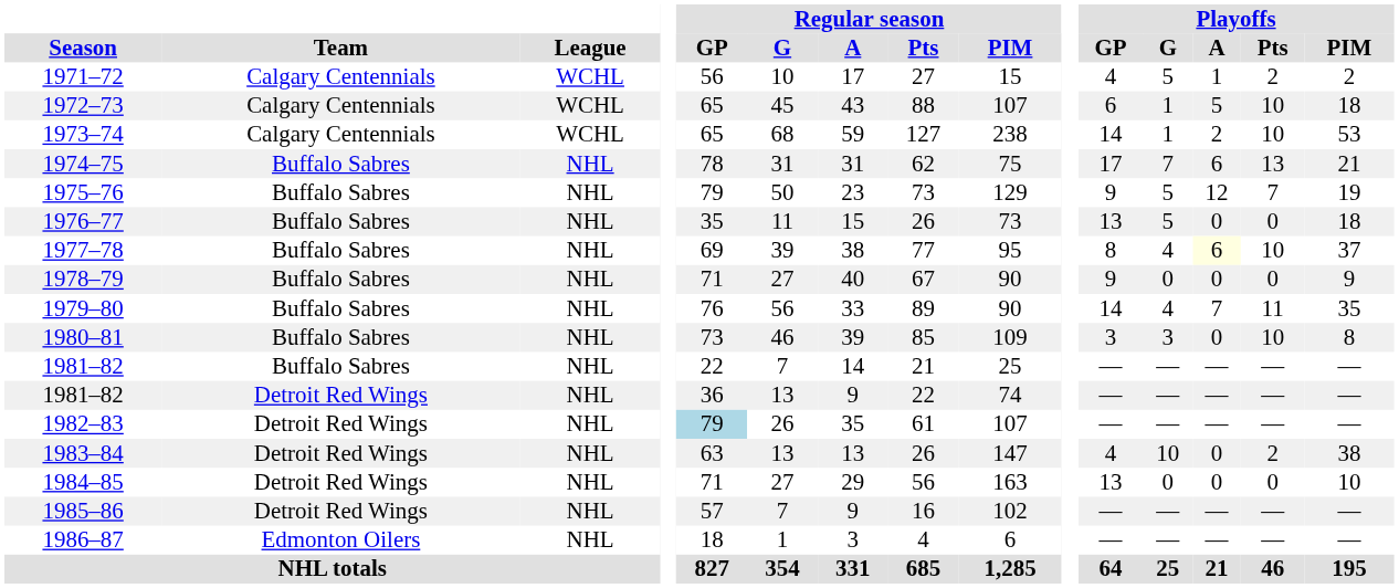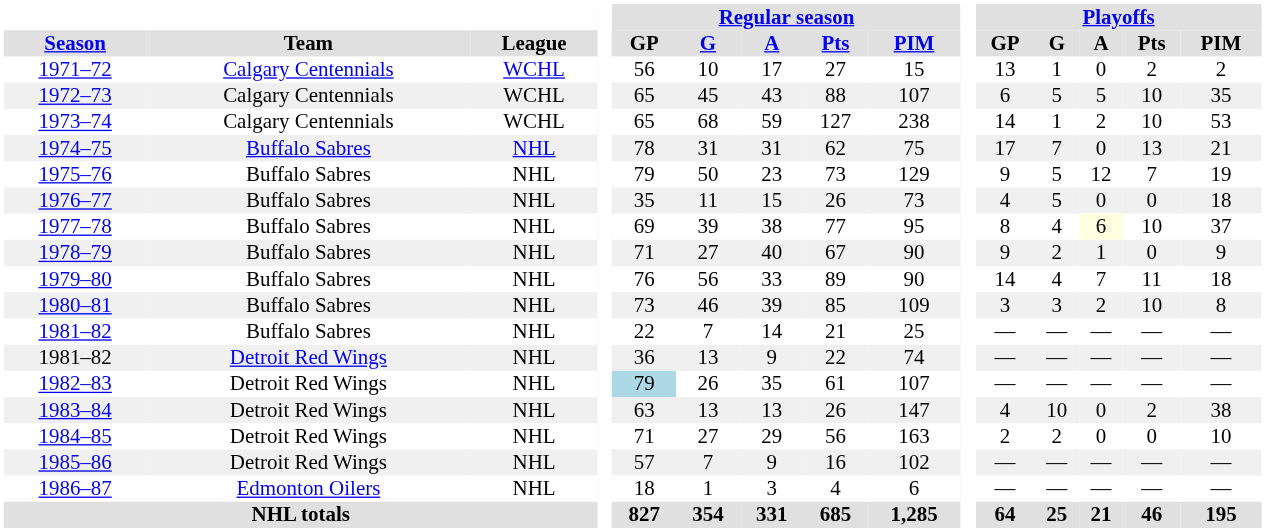 <table border="0" cellpadding="1" cellspacing="0" style="text-align:center; width:60em;">
 <tr style="background:#e0e0e0;">
 <th colspan="3" style="background:#fff;"> </th>
 <th rowspan="99" style="background:#fff;"> </th>
 <th colspan="5"><a href='#'>Regular season</a></th>
 <th rowspan="99" style="background:#fff;"> </th>
 <th colspan="5"><a href='#'>Playoffs</a></th>
 </tr>
 <tr style="background:#e0e0e0;">
 <th><a href='#'>Season</a></th>
 <th>Team</th>
 <th>League</th>
 <th>GP</th>
 <th><a href='#'>G</a></th>
 <th><a href='#'>A</a></th>
 <th><a href='#'>Pts</a></th>
 <th><a href='#'>PIM</a></th>
 <th>GP</th>
 <th>G</th>
 <th>A</th>
 <th>Pts</th>
 <th>PIM</th>
 </tr>
 <tr>
 <td><a href='#'>1971–72</a></td>
 <td><a href='#'>Calgary Centennials</a></td>
 <td><a href='#'>WCHL</a></td>
 <td>56</td>
 <td>10</td>
 <td>17</td>
 <td>27</td>
 <td>15</td>
-<td>4</td>
-<td>5</td>
+<td>13</td>
 <td>1</td>
+<td>0</td>
 <td>2</td>
 <td>2</td>
 </tr>
 <tr style="background:#f0f0f0;">
 <td><a href='#'>1972–73</a></td>
 <td>Calgary Centennials</td>
 <td>WCHL</td>
 <td>65</td>
 <td>45</td>
 <td>43</td>
 <td>88</td>
 <td>107</td>
 <td>6</td>
-<td>1</td>
+<td>5</td>
 <td>5</td>
 <td>10</td>
-<td>18</td>
+<td>35</td>
 </tr>
 <tr>
 <td><a href='#'>1973–74</a></td>
 <td>Calgary Centennials</td>
 <td>WCHL</td>
 <td>65</td>
 <td>68</td>
 <td>59</td>
 <td>127</td>
 <td>238</td>
 <td>14</td>
 <td>1</td>
 <td>2</td>
 <td>10</td>
 <td>53</td>
 </tr>
 <tr style="background:#f0f0f0;">
 <td><a href='#'>1974–75</a></td>
 <td><a href='#'>Buffalo Sabres</a></td>
 <td><a href='#'>NHL</a></td>
 <td>78</td>
 <td>31</td>
 <td>31</td>
 <td>62</td>
 <td>75</td>
 <td>17</td>
 <td>7</td>
-<td>6</td>
+<td>0</td>
 <td>13</td>
 <td>21</td>
 </tr>
 <tr>
 <td><a href='#'>1975–76</a></td>
 <td>Buffalo Sabres</td>
 <td>NHL</td>
 <td>79</td>
 <td>50</td>
 <td>23</td>
 <td>73</td>
 <td>129</td>
 <td>9</td>
 <td>5</td>
 <td>12</td>
 <td>7</td>
 <td>19</td>
 </tr>
 <tr style="background:#f0f0f0;">
 <td><a href='#'>1976–77</a></td>
 <td>Buffalo Sabres</td>
 <td>NHL</td>
 <td>35</td>
 <td>11</td>
 <td>15</td>
 <td>26</td>
 <td>73</td>
-<td>13</td>
+<td>4</td>
 <td>5</td>
 <td>0</td>
 <td>0</td>
 <td>18</td>
 </tr>
 <tr>
 <td><a href='#'>1977–78</a></td>
 <td>Buffalo Sabres</td>
 <td>NHL</td>
 <td>69</td>
 <td>39</td>
 <td>38</td>
 <td>77</td>
 <td>95</td>
 <td>8</td>
 <td>4</td>
 <td style="background: lightyellow;">6</td>
 <td>10</td>
 <td>37</td>
 </tr>
 <tr style="background:#f0f0f0;">
 <td><a href='#'>1978–79</a></td>
 <td>Buffalo Sabres</td>
 <td>NHL</td>
 <td>71</td>
 <td>27</td>
 <td>40</td>
 <td>67</td>
 <td>90</td>
 <td>9</td>
-<td>0</td>
-<td>0</td>
+<td>2</td>
+<td>1</td>
 <td>0</td>
 <td>9</td>
 </tr>
 <tr>
 <td><a href='#'>1979–80</a></td>
 <td>Buffalo Sabres</td>
 <td>NHL</td>
 <td>76</td>
 <td>56</td>
 <td>33</td>
 <td>89</td>
 <td>90</td>
 <td>14</td>
 <td>4</td>
 <td>7</td>
 <td>11</td>
-<td>35</td>
+<td>18</td>
 </tr>
 <tr style="background:#f0f0f0;">
 <td><a href='#'>1980–81</a></td>
 <td>Buffalo Sabres</td>
 <td>NHL</td>
 <td>73</td>
 <td>46</td>
 <td>39</td>
 <td>85</td>
 <td>109</td>
 <td>3</td>
 <td>3</td>
-<td>0</td>
+<td>2</td>
 <td>10</td>
 <td>8</td>
 </tr>
 <tr>
 <td><a href='#'>1981–82</a></td>
 <td>Buffalo Sabres</td>
 <td>NHL</td>
 <td>22</td>
 <td>7</td>
 <td>14</td>
 <td>21</td>
 <td>25</td>
 <td>—</td>
 <td>—</td>
 <td>—</td>
 <td>—</td>
 <td>—</td>
 </tr>
 <tr style="background:#f0f0f0;">
 <td>1981–82</td>
 <td><a href='#'>Detroit Red Wings</a></td>
 <td>NHL</td>
 <td>36</td>
 <td>13</td>
 <td>9</td>
 <td>22</td>
 <td>74</td>
 <td>—</td>
 <td>—</td>
 <td>—</td>
 <td>—</td>
 <td>—</td>
 </tr>
 <tr>
 <td><a href='#'>1982–83</a></td>
 <td>Detroit Red Wings</td>
 <td>NHL</td>
 <td style="background: lightblue;">79</td>
 <td>26</td>
 <td>35</td>
 <td>61</td>
 <td>107</td>
 <td>—</td>
 <td>—</td>
 <td>—</td>
 <td>—</td>
 <td>—</td>
 </tr>
 <tr style="background:#f0f0f0;">
 <td><a href='#'>1983–84</a></td>
 <td>Detroit Red Wings</td>
 <td>NHL</td>
 <td>63</td>
 <td>13</td>
 <td>13</td>
 <td>26</td>
 <td>147</td>
 <td>4</td>
 <td>10</td>
 <td>0</td>
 <td>2</td>
 <td>38</td>
 </tr>
 <tr>
 <td><a href='#'>1984–85</a></td>
 <td>Detroit Red Wings</td>
 <td>NHL</td>
 <td>71</td>
 <td>27</td>
 <td>29</td>
 <td>56</td>
 <td>163</td>
-<td>13</td>
-<td>0</td>
+<td>2</td>
+<td>2</td>
 <td>0</td>
 <td>0</td>
 <td>10</td>
 </tr>
 <tr style="background:#f0f0f0;">
 <td><a href='#'>1985–86</a></td>
 <td>Detroit Red Wings</td>
 <td>NHL</td>
 <td>57</td>
 <td>7</td>
 <td>9</td>
 <td>16</td>
 <td>102</td>
 <td>—</td>
 <td>—</td>
 <td>—</td>
 <td>—</td>
 <td>—</td>
 </tr>
 <tr>
 <td><a href='#'>1986–87</a></td>
 <td><a href='#'>Edmonton Oilers</a></td>
 <td>NHL</td>
 <td>18</td>
 <td>1</td>
 <td>3</td>
 <td>4</td>
 <td>6</td>
 <td>—</td>
 <td>—</td>
 <td>—</td>
 <td>—</td>
 <td>—</td>
 </tr>
 <tr style="background:#e0e0e0;">
 <th colspan="3">NHL totals</th>
 <th>827</th>
 <th>354</th>
 <th>331</th>
 <th>685</th>
 <th>1,285</th>
 <th>64</th>
 <th>25</th>
 <th>21</th>
 <th>46</th>
 <th>195</th>
 </tr>
 </table>
